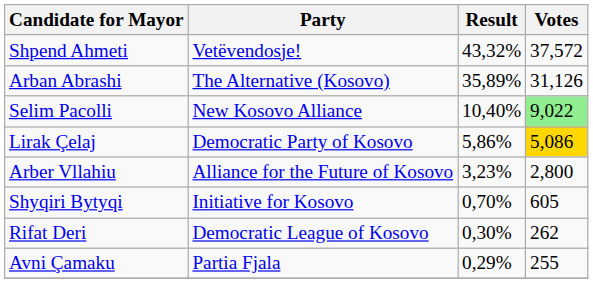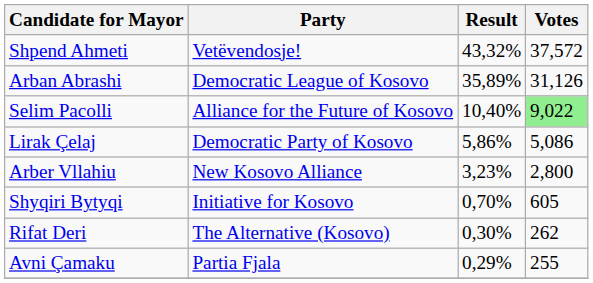 <table class=wikitable>
 <tr>
 <th>Candidate for Mayor</th>
 <th>Party</th>
 <th>Result</th>
 <th>Votes</th>
 </tr>
 <tr>
 <td><a href='#'>Shpend Ahmeti</a></td>
 <td><a href='#'>Vetëvendosje!</a></td>
 <td>43,32%</td>
 <td>37,572</td>
 </tr>
 <tr>
 <td><a href='#'>Arban Abrashi</a></td>
-<td><a href='#'>The Alternative (Kosovo)</a></td>
+<td><a href='#'>Democratic League of Kosovo</a></td>
 <td>35,89%</td>
 <td>31,126</td>
 </tr>
 <tr>
 <td><a href='#'>Selim Pacolli</a></td>
-<td><a href='#'>New Kosovo Alliance</a></td>
+<td><a href='#'>Alliance for the Future of Kosovo</a></td>
 <td>10,40%</td>
 <td style="background: lightgreen;">9,022</td>
 </tr>
 <tr>
 <td><a href='#'>Lirak Çelaj</a></td>
 <td><a href='#'>Democratic Party of Kosovo</a></td>
 <td>5,86%</td>
-<td style="background: gold;">5,086</td>
+<td>5,086</td>
 </tr>
 <tr>
 <td><a href='#'>Arber Vllahiu</a></td>
-<td><a href='#'>Alliance for the Future of Kosovo</a></td>
+<td><a href='#'>New Kosovo Alliance</a></td>
 <td>3,23%</td>
 <td>2,800</td>
 </tr>
 <tr>
 <td><a href='#'>Shyqiri Bytyqi</a></td>
 <td><a href='#'>Initiative for Kosovo</a></td>
 <td>0,70%</td>
 <td>605</td>
 </tr>
 <tr>
 <td><a href='#'>Rifat Deri</a></td>
-<td><a href='#'>Democratic League of Kosovo</a></td>
+<td><a href='#'>The Alternative (Kosovo)</a></td>
 <td>0,30%</td>
 <td>262</td>
 </tr>
 <tr>
 <td><a href='#'>Avni Çamaku</a></td>
 <td><a href='#'>Partia Fjala</a></td>
 <td>0,29%</td>
 <td>255</td>
 </tr>
 <tr>
 </tr>
 </table>
